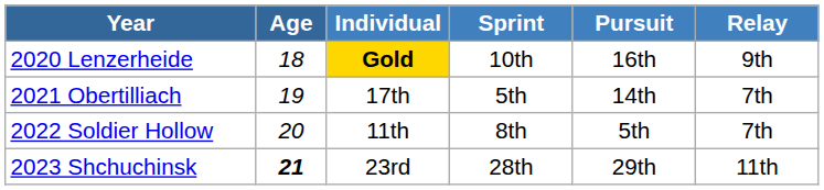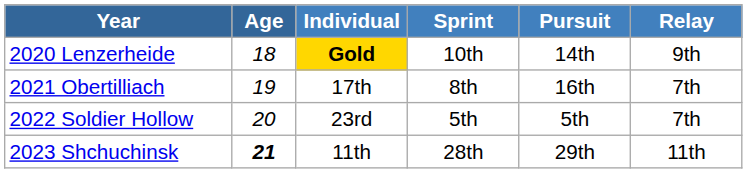 <table class="wikitable" style="font-size:95%; text-align:center; border:grey solid 1px; border-collapse:collapse; background:#ffffff;">
 <tr>
 <th style="background-color:#369; color:white;    width:160px;">Year</th>
 <th style="background-color:#369; color:white;    width:40px;">Age</th>
 <th style="background-color:#4180be; color:white; width:75px;">Individual</th>
 <th style="background-color:#4180be; color:white; width:75px;">Sprint</th>
 <th style="background-color:#4180be; color:white; width:75px;">Pursuit</th>
 <th style="background-color:#4180be; color:white; width:75px;">Relay</th>
 </tr>
 <tr>
 <td align=left> <a href='#'>2020 Lenzerheide</a></td>
 <td><em>18</em></td>
 <td style="background:gold"><strong>Gold</strong></td>
 <td>10th</td>
-<td>16th</td>
+<td>14th</td>
 <td>9th</td>
 </tr>
 <tr>
 <td align=left> <a href='#'>2021 Obertilliach</a></td>
 <td><em>19</em></td>
 <td>17th</td>
-<td>5th</td>
-<td>14th</td>
+<td>8th</td>
+<td>16th</td>
 <td>7th</td>
 </tr>
 <tr>
 <td align=left> <a href='#'>2022 Soldier Hollow</a></td>
 <td><em>20</em></td>
-<td>11th</td>
-<td>8th</td>
+<td>23rd</td>
+<td>5th</td>
 <td>5th</td>
 <td>7th</td>
 </tr>
 <tr>
 <td align=left> <a href='#'>2023 Shchuchinsk</a></td>
 <td><strong><em>21</em></strong></td>
-<td>23rd</td>
+<td>11th</td>
 <td>28th</td>
 <td>29th</td>
 <td>11th</td>
 </tr>
 </table>
